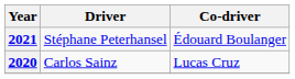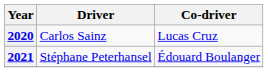 <table class="wikitable" style="font-size:100%;">
 <tr>
 <th>Year</th>
 <th>Driver</th>
 <th>Co-driver</th>
 </tr>
 <tr>
+<th><a href='#'>2020</a></th>
+<td> <a href='#'>Carlos Sainz</a></td>
+<td> <a href='#'>Lucas Cruz</a></td>
+</tr>
+<tr>
 <th><a href='#'>2021</a></th>
 <td> <a href='#'>Stéphane Peterhansel</a></td>
 <td> <a href='#'>Édouard Boulanger</a></td>
 </tr>
 <tr>
-<th><a href='#'>2020</a></th>
-<td> <a href='#'>Carlos Sainz</a></td>
-<td> <a href='#'>Lucas Cruz</a></td>
-</tr>
-<tr>
 </tr>
 </table>
